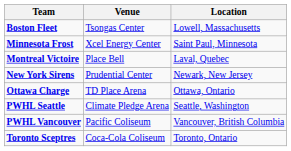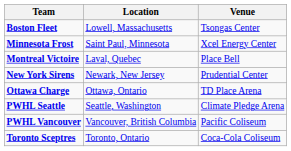 <table class="wikitable" style="font-size:85%">
 <tr>
 <th>Team</th>
+<th>Location</th>
 <th>Venue</th>
-<th>Location</th>
 </tr>
 <tr>
 <td><strong><a href='#'>Boston Fleet</a></strong></td>
+<td><a href='#'>Lowell, Massachusetts</a></td>
 <td><a href='#'>Tsongas Center</a></td>
-<td><a href='#'>Lowell, Massachusetts</a></td>
 </tr>
 <tr>
 <td><strong><a href='#'>Minnesota Frost</a></strong></td>
+<td><a href='#'>Saint Paul, Minnesota</a></td>
 <td><a href='#'>Xcel Energy Center</a></td>
-<td><a href='#'>Saint Paul, Minnesota</a></td>
 </tr>
 <tr>
 <td><strong><a href='#'>Montreal Victoire</a></strong></td>
+<td><a href='#'>Laval, Quebec</a></td>
 <td><a href='#'>Place Bell</a></td>
-<td><a href='#'>Laval, Quebec</a></td>
 </tr>
 <tr>
 <td><strong><a href='#'>New York Sirens</a></strong></td>
+<td><a href='#'>Newark, New Jersey</a></td>
 <td><a href='#'>Prudential Center</a></td>
-<td><a href='#'>Newark, New Jersey</a></td>
 </tr>
 <tr>
 <td><strong><a href='#'>Ottawa Charge</a></strong></td>
+<td><a href='#'>Ottawa, Ontario</a></td>
 <td><a href='#'>TD Place Arena</a></td>
-<td><a href='#'>Ottawa, Ontario</a></td>
 </tr>
 <tr>
 <td><strong><a href='#'>PWHL Seattle</a></strong></td>
+<td><a href='#'>Seattle, Washington</a></td>
 <td><a href='#'>Climate Pledge Arena</a></td>
-<td><a href='#'>Seattle, Washington</a></td>
 </tr>
 <tr>
 <td><strong><a href='#'>PWHL Vancouver</a></strong></td>
+<td><a href='#'>Vancouver, British Columbia</a></td>
 <td><a href='#'>Pacific Coliseum</a></td>
-<td><a href='#'>Vancouver, British Columbia</a></td>
 </tr>
 <tr>
 <td><strong><a href='#'>Toronto Sceptres</a></strong></td>
+<td><a href='#'>Toronto, Ontario</a></td>
 <td><a href='#'>Coca-Cola Coliseum</a></td>
-<td><a href='#'>Toronto, Ontario</a></td>
 </tr>
 </table>
